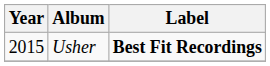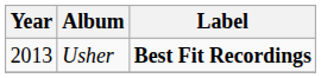 <table class="wikitable">
 <tr>
 <th>Year</th>
 <th>Album</th>
 <th>Label</th>
 </tr>
 <tr>
-<td>2015</td>
+<td>2013</td>
 <td><em>Usher</em></td>
 <td><strong>Best Fit Recordings</strong></td>
 </tr>
 <tr>
 </tr>
 </table>
